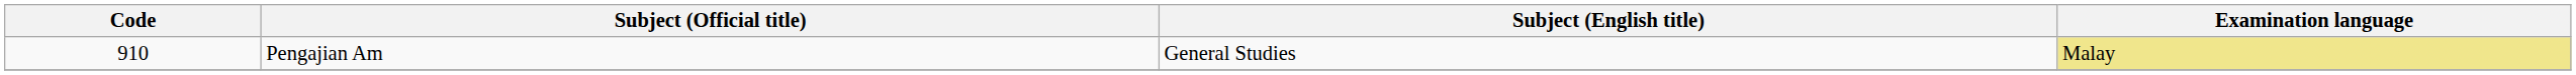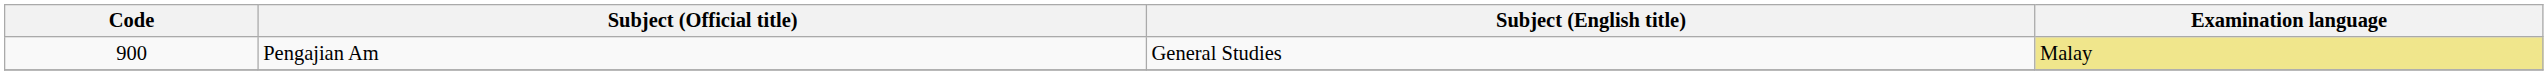 <table class="wikitable" width="100%">
 <tr>
 <th width="10%">Code</th>
 <th width="35%">Subject (Official title)</th>
 <th width="35%">Subject (English title)</th>
 <th width="20%">Examination language</th>
 </tr>
 <tr>
-<td valign="top" align="center">910</td>
+<td valign="top" align="center">900</td>
 <td valign="top">Pengajian Am</td>
 <td valign="top">General Studies</td>
 <td valign="top" style="background: khaki;">Malay</td>
 </tr>
 <tr>
 </tr>
 </table>
